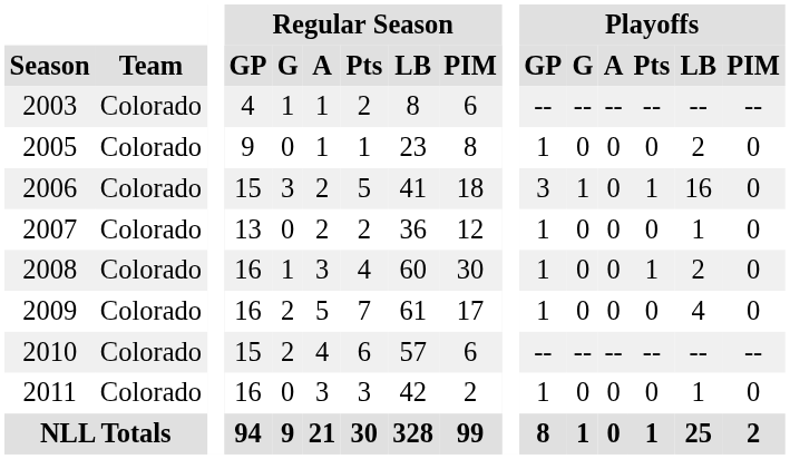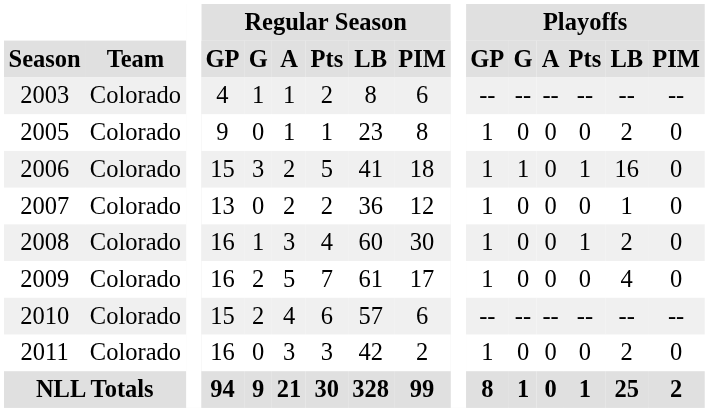 <table BORDER="0" CELLPADDING="3" CELLSPACING="0">
 <tr ALIGN="center" bgcolor="#e0e0e0">
 <th colspan="2" bgcolor="#ffffff"> </th>
 <th rowspan="99" bgcolor="#ffffff"> </th>
 <th colspan="6">Regular Season</th>
 <th rowspan="99" bgcolor="#ffffff"> </th>
 <th colspan="6">Playoffs</th>
 </tr>
 <tr ALIGN="center" bgcolor="#e0e0e0">
 <th>Season</th>
 <th>Team</th>
 <th>GP</th>
 <th>G</th>
 <th>A</th>
 <th>Pts</th>
 <th>LB</th>
 <th>PIM</th>
 <th>GP</th>
 <th>G</th>
 <th>A</th>
 <th>Pts</th>
 <th>LB</th>
 <th>PIM</th>
 </tr>
 <tr ALIGN="center" bgcolor="#f0f0f0">
 <td>2003</td>
 <td>Colorado</td>
 <td>4</td>
 <td>1</td>
 <td>1</td>
 <td>2</td>
 <td>8</td>
 <td>6</td>
 <td>--</td>
 <td>--</td>
 <td>--</td>
 <td>--</td>
 <td>--</td>
 <td>--</td>
 </tr>
 <tr ALIGN="center">
 <td>2005</td>
 <td>Colorado</td>
 <td>9</td>
 <td>0</td>
 <td>1</td>
 <td>1</td>
 <td>23</td>
 <td>8</td>
 <td>1</td>
 <td>0</td>
 <td>0</td>
 <td>0</td>
 <td>2</td>
 <td>0</td>
 </tr>
 <tr ALIGN="center" bgcolor="#f0f0f0">
 <td>2006</td>
 <td>Colorado</td>
 <td>15</td>
 <td>3</td>
 <td>2</td>
 <td>5</td>
 <td>41</td>
 <td>18</td>
-<td>3</td>
+<td>1</td>
 <td>1</td>
 <td>0</td>
 <td>1</td>
 <td>16</td>
 <td>0</td>
 </tr>
 <tr ALIGN="center">
 <td>2007</td>
 <td>Colorado</td>
 <td>13</td>
 <td>0</td>
 <td>2</td>
 <td>2</td>
 <td>36</td>
 <td>12</td>
 <td>1</td>
 <td>0</td>
 <td>0</td>
 <td>0</td>
 <td>1</td>
 <td>0</td>
 </tr>
 <tr ALIGN="center" bgcolor="#f0f0f0">
 <td>2008</td>
 <td>Colorado</td>
 <td>16</td>
 <td>1</td>
 <td>3</td>
 <td>4</td>
 <td>60</td>
 <td>30</td>
 <td>1</td>
 <td>0</td>
 <td>0</td>
 <td>1</td>
 <td>2</td>
 <td>0</td>
 </tr>
 <tr ALIGN="center">
 <td>2009</td>
 <td>Colorado</td>
 <td>16</td>
 <td>2</td>
 <td>5</td>
 <td>7</td>
 <td>61</td>
 <td>17</td>
 <td>1</td>
 <td>0</td>
 <td>0</td>
 <td>0</td>
 <td>4</td>
 <td>0</td>
 </tr>
 <tr ALIGN="center" bgcolor="#f0f0f0">
 <td>2010</td>
 <td>Colorado</td>
 <td>15</td>
 <td>2</td>
 <td>4</td>
 <td>6</td>
 <td>57</td>
 <td>6</td>
 <td>--</td>
 <td>--</td>
 <td>--</td>
 <td>--</td>
 <td>--</td>
 <td>--</td>
 </tr>
 <tr ALIGN="center">
 <td>2011</td>
 <td>Colorado</td>
 <td>16</td>
 <td>0</td>
 <td>3</td>
 <td>3</td>
 <td>42</td>
 <td>2</td>
 <td>1</td>
 <td>0</td>
 <td>0</td>
 <td>0</td>
-<td>1</td>
+<td>2</td>
 <td>0</td>
 </tr>
 <tr ALIGN="center" bgcolor="#e0e0e0">
 <th colspan="2">NLL Totals</th>
 <th>94</th>
 <th>9</th>
 <th>21</th>
 <th>30</th>
 <th>328</th>
 <th>99</th>
 <th>8</th>
 <th>1</th>
 <th>0</th>
 <th>1</th>
 <th>25</th>
 <th>2</th>
 </tr>
 </table>
